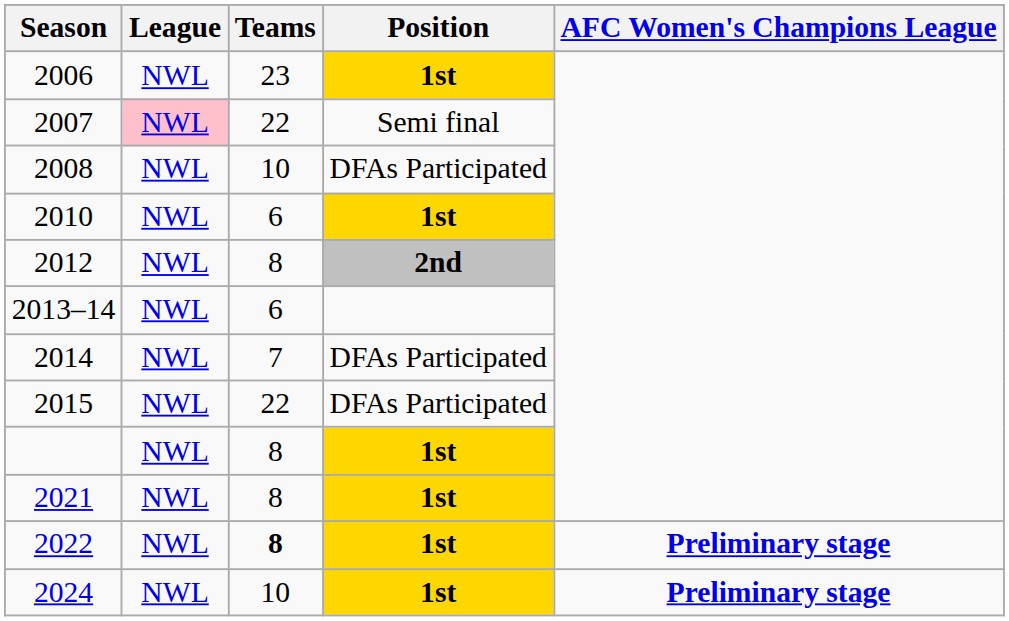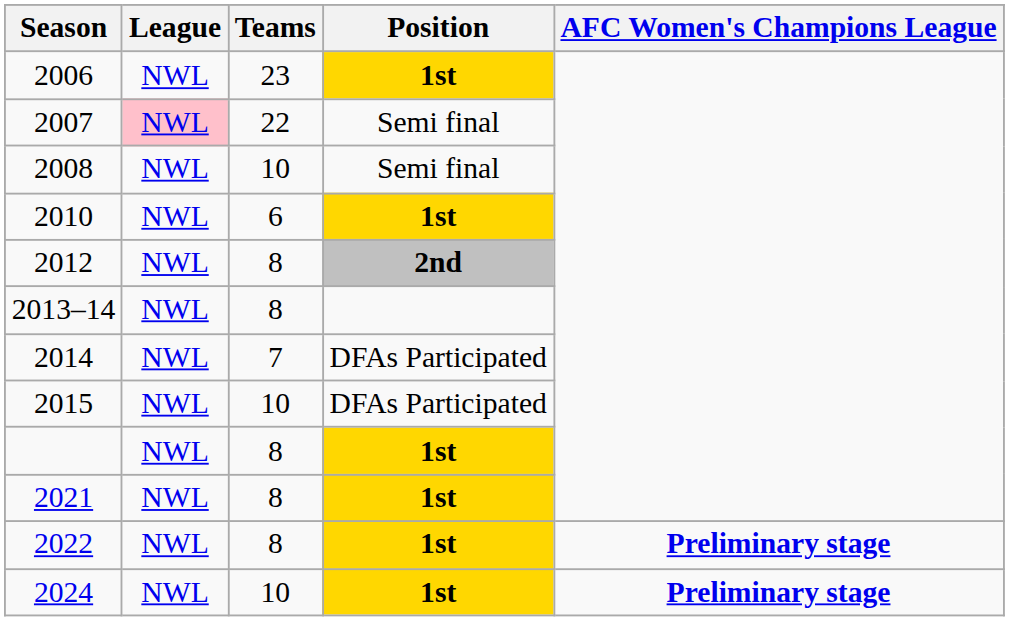 <table class="wikitable" style="text-align:center">
 <tr>
 <th>Season</th>
 <th>League</th>
 <th>Teams</th>
 <th>Position</th>
 <th><a href='#'>AFC Women's Champions League</a></th>
 </tr>
 <tr>
 <td>2006</td>
 <td><a href='#'>NWL</a></td>
 <td>23</td>
 <td style="background:gold;"><strong>1st</strong></td>
 </tr>
 <tr>
 <td>2007</td>
 <td style="background: pink;"><a href='#'>NWL</a></td>
 <td>22</td>
 <td>Semi final</td>
 </tr>
 <tr>
 <td>2008</td>
 <td><a href='#'>NWL</a></td>
 <td>10</td>
-<td>DFAs Participated</td>
+<td>Semi final</td>
 </tr>
 <tr>
 <td>2010</td>
 <td><a href='#'>NWL</a></td>
 <td>6</td>
 <td style="background:gold;"><strong>1st</strong></td>
 </tr>
 <tr>
 <td>2012</td>
 <td><a href='#'>NWL</a></td>
 <td>8</td>
 <td style="background:silver;"><strong>2nd</strong></td>
 </tr>
 <tr>
 <td>2013–14</td>
 <td><a href='#'>NWL</a></td>
-<td>6</td>
+<td>8</td>
 <td></td>
 </tr>
 <tr>
 <td>2014</td>
 <td><a href='#'>NWL</a></td>
 <td>7</td>
 <td>DFAs Participated</td>
 </tr>
 <tr>
 <td>2015</td>
 <td><a href='#'>NWL</a></td>
-<td>22</td>
+<td>10</td>
 <td>DFAs Participated</td>
 </tr>
 <tr>
 <td></td>
 <td><a href='#'>NWL</a></td>
 <td>8</td>
 <td style="background:gold;"><strong>1st</strong></td>
 </tr>
 <tr>
 <td><a href='#'>2021</a></td>
 <td><a href='#'>NWL</a></td>
 <td>8</td>
 <td style="background:gold;"><strong>1st</strong></td>
 </tr>
 <tr>
 <td><a href='#'>2022</a></td>
 <td><a href='#'>NWL</a></td>
-<td><strong>8</strong></td>
+<td>8</td>
 <td style="background:gold;"><strong>1st</strong></td>
 <td><a href='#'><strong>Preliminary stage</strong></a></td>
 </tr>
 <tr>
 <td><a href='#'>2024</a></td>
 <td><a href='#'>NWL</a></td>
 <td>10</td>
 <td style="background:gold;"><strong>1st</strong></td>
 <td><a href='#'><strong>Preliminary stage</strong></a></td>
 </tr>
 </table>
